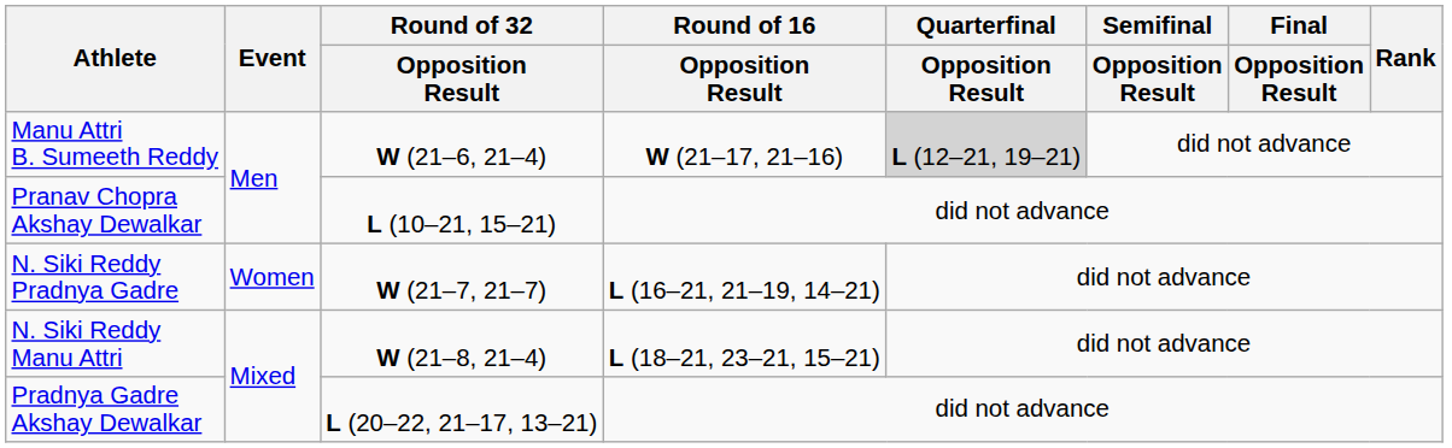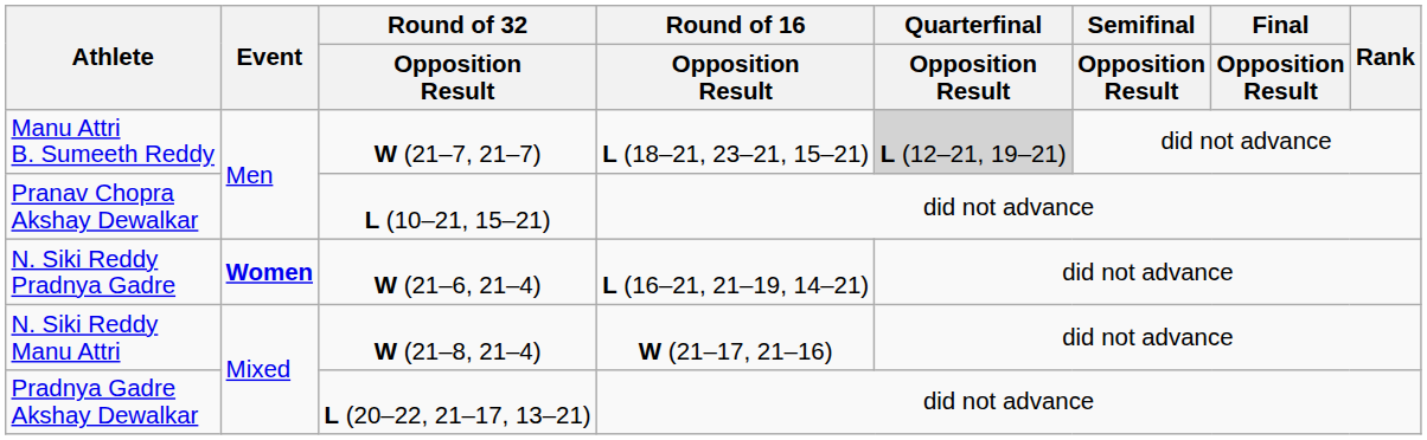 <table class="wikitable" style="text-align:center; font-size:90%">
 <tr>
 <th rowspan=2>Athlete</th>
 <th rowspan=2>Event</th>
 <th>Round of 32</th>
 <th>Round of 16</th>
 <th>Quarterfinal</th>
 <th>Semifinal</th>
 <th>Final</th>
 <th rowspan=2>Rank</th>
 </tr>
 <tr>
 <th>Opposition<br>Result</th>
 <th>Opposition<br>Result</th>
 <th>Opposition<br>Result</th>
 <th>Opposition<br>Result</th>
 <th>Opposition<br>Result</th>
 </tr>
 <tr>
 <td align=left><a href='#'>Manu Attri</a><br><a href='#'>B. Sumeeth Reddy</a></td>
 <td align=left rowspan=2><a href='#'>Men</a></td>
-<td><br><strong>W</strong> (21–6, 21–4)</td>
-<td><br><strong>W</strong> (21–17, 21–16)</td>
+<td><br><strong>W</strong> (21–7, 21–7)</td>
+<td><br><strong>L</strong> (18–21, 23–21, 15–21)</td>
 <td style="background: lightgrey;"><br><strong>L</strong> (12–21, 19–21)</td>
 <td colspan=3>did not advance</td>
 </tr>
 <tr>
 <td align=left><a href='#'>Pranav Chopra</a><br><a href='#'>Akshay Dewalkar</a></td>
 <td><br><strong>L</strong> (10–21, 15–21)</td>
 <td colspan=5>did not advance</td>
 </tr>
 <tr>
 <td align=left><a href='#'>N. Siki Reddy</a><br><a href='#'>Pradnya Gadre</a></td>
-<td align=left><a href='#'>Women</a></td>
-<td><br><strong>W</strong> (21–7, 21–7)</td>
+<td align=left><strong><a href='#'>Women</a></strong></td>
+<td><br><strong>W</strong> (21–6, 21–4)</td>
 <td><br><strong>L</strong> (16–21, 21–19, 14–21)</td>
 <td colspan=4>did not advance</td>
 </tr>
 <tr>
 <td align=left><a href='#'>N. Siki Reddy</a><br><a href='#'>Manu Attri</a></td>
 <td align=left rowspan=2><a href='#'>Mixed</a></td>
 <td><br><strong>W</strong> (21–8, 21–4)</td>
-<td><br><strong>L</strong> (18–21, 23–21, 15–21)</td>
+<td><br><strong>W</strong> (21–17, 21–16)</td>
 <td colspan=4>did not advance</td>
 </tr>
 <tr>
 <td align=left><a href='#'>Pradnya Gadre</a><br><a href='#'>Akshay Dewalkar</a></td>
 <td><br><strong>L</strong> (20–22, 21–17, 13–21)</td>
 <td colspan=5>did not advance</td>
 </tr>
 </table>
